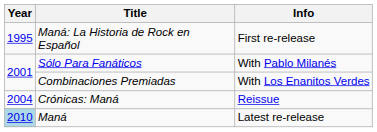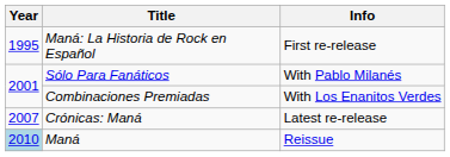 <table class="wikitable">
 <tr>
 <th>Year</th>
 <th width="270">Title</th>
 <th>Info</th>
 </tr>
 <tr>
 <td><a href='#'>1995</a></td>
 <td><em>Maná: La Historia de Rock en Español</em></td>
 <td>First re-release</td>
 </tr>
 <tr>
 <td rowspan="2"><a href='#'>2001</a></td>
 <td><em><a href='#'>Sólo Para Fanáticos</a></em></td>
 <td>With <a href='#'>Pablo Milanés</a></td>
 </tr>
 <tr>
 <td><em>Combinaciones Premiadas</em></td>
 <td>With <a href='#'>Los Enanitos Verdes</a></td>
 </tr>
 <tr>
-<td><a href='#'>2004</a></td>
+<td><a href='#'>2007</a></td>
 <td><em>Crónicas: Maná</em></td>
-<td><a href='#'>Reissue</a></td>
+<td>Latest re-release</td>
 </tr>
 <tr>
 <td style="background: lightblue;"><a href='#'>2010</a></td>
 <td><em>Maná</em></td>
-<td>Latest re-release</td>
+<td><a href='#'>Reissue</a></td>
 </tr>
 </table>
